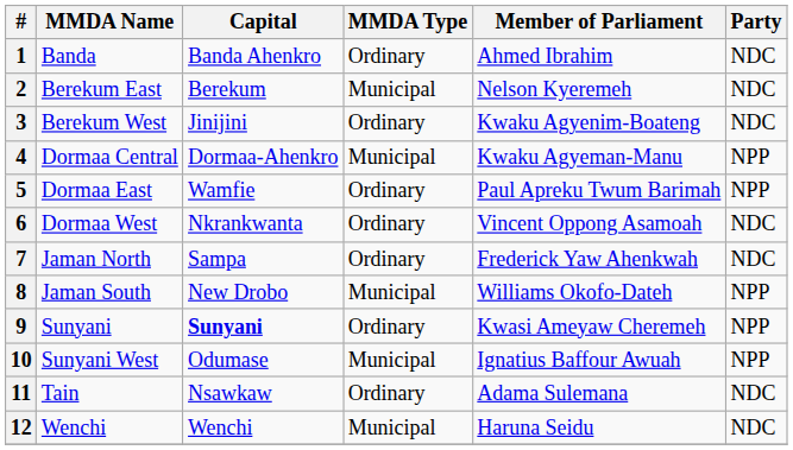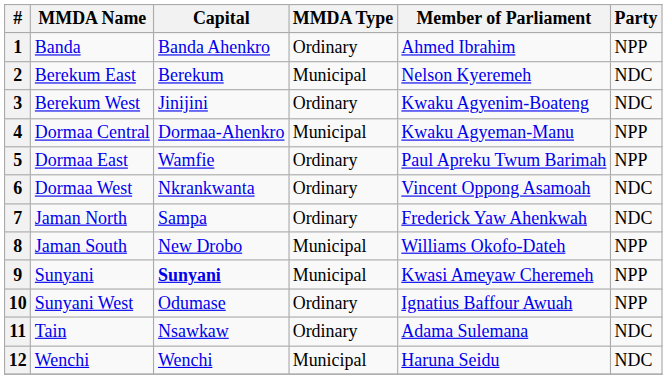 <table class="wikitable sortable">
 <tr>
 <th>#</th>
 <th>MMDA Name</th>
 <th>Capital</th>
 <th>MMDA Type</th>
 <th>Member of Parliament</th>
 <th>Party</th>
 </tr>
 <tr>
 <th>1</th>
 <td><a href='#'>Banda</a></td>
 <td><a href='#'>Banda Ahenkro</a></td>
 <td>Ordinary</td>
 <td><a href='#'>Ahmed Ibrahim</a></td>
-<td>NDC</td>
+<td>NPP</td>
 </tr>
 <tr>
 <th>2</th>
 <td><a href='#'>Berekum East</a></td>
 <td><a href='#'>Berekum</a></td>
 <td>Municipal</td>
 <td><a href='#'>Nelson Kyeremeh</a></td>
 <td>NDC</td>
 </tr>
 <tr>
 <th>3</th>
 <td><a href='#'>Berekum West</a></td>
 <td><a href='#'>Jinijini</a></td>
 <td>Ordinary</td>
 <td><a href='#'>Kwaku Agyenim-Boateng</a></td>
 <td>NDC</td>
 </tr>
 <tr>
 <th>4</th>
 <td><a href='#'>Dormaa Central</a></td>
 <td><a href='#'>Dormaa-Ahenkro</a></td>
 <td>Municipal</td>
 <td><a href='#'>Kwaku Agyeman-Manu</a></td>
 <td>NPP</td>
 </tr>
 <tr>
 <th>5</th>
 <td><a href='#'>Dormaa East</a></td>
 <td><a href='#'>Wamfie</a></td>
 <td>Ordinary</td>
 <td><a href='#'>Paul Apreku Twum Barimah</a></td>
 <td>NPP</td>
 </tr>
 <tr>
 <th>6</th>
 <td><a href='#'>Dormaa West</a></td>
 <td><a href='#'>Nkrankwanta</a></td>
 <td>Ordinary</td>
 <td><a href='#'>Vincent Oppong Asamoah</a></td>
 <td>NDC</td>
 </tr>
 <tr>
 <th>7</th>
 <td><a href='#'>Jaman North</a></td>
 <td><a href='#'>Sampa</a></td>
 <td>Ordinary</td>
 <td><a href='#'>Frederick Yaw Ahenkwah</a></td>
 <td>NDC</td>
 </tr>
 <tr>
 <th>8</th>
 <td><a href='#'>Jaman South</a></td>
 <td><a href='#'>New Drobo</a></td>
 <td>Municipal</td>
 <td><a href='#'>Williams Okofo-Dateh</a></td>
 <td>NPP</td>
 </tr>
 <tr>
 <th>9</th>
 <td><a href='#'>Sunyani</a></td>
 <td><strong><a href='#'>Sunyani</a></strong></td>
-<td>Ordinary</td>
+<td>Municipal</td>
 <td><a href='#'>Kwasi Ameyaw Cheremeh</a></td>
 <td>NPP</td>
 </tr>
 <tr>
 <th>10</th>
 <td><a href='#'>Sunyani West</a></td>
 <td><a href='#'>Odumase</a></td>
-<td>Municipal</td>
+<td>Ordinary</td>
 <td><a href='#'>Ignatius Baffour Awuah</a></td>
 <td>NPP</td>
 </tr>
 <tr>
 <th>11</th>
 <td><a href='#'>Tain</a></td>
 <td><a href='#'>Nsawkaw</a></td>
 <td>Ordinary</td>
 <td><a href='#'>Adama Sulemana</a></td>
 <td>NDC</td>
 </tr>
 <tr>
 <th>12</th>
 <td><a href='#'>Wenchi</a></td>
 <td><a href='#'>Wenchi</a></td>
 <td>Municipal</td>
 <td><a href='#'>Haruna Seidu</a></td>
 <td>NDC</td>
 </tr>
 <tr>
 </tr>
 </table>
